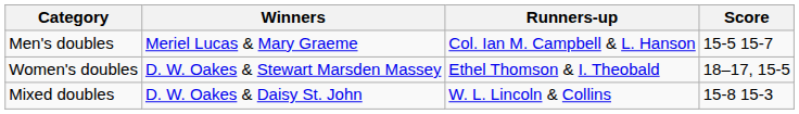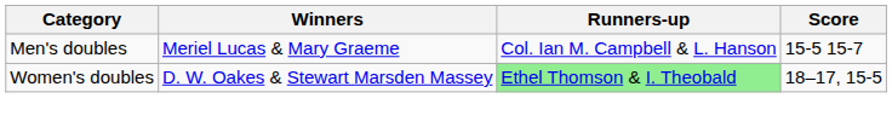 <table class=wikitable style="margin:auto;">
 <tr>
 <th>Category</th>
 <th>Winners</th>
 <th>Runners-up</th>
 <th>Score</th>
 </tr>
 <tr>
 <td>Men's doubles</td>
 <td> <a href='#'>Meriel Lucas</a> & <a href='#'>Mary Graeme</a></td>
 <td> <a href='#'>Col. Ian M. Campbell</a> & <a href='#'>L. Hanson</a></td>
 <td>15-5 15-7</td>
 </tr>
 <tr>
 <td>Women's doubles</td>
 <td> <a href='#'>D. W. Oakes</a> & <a href='#'>Stewart Marsden Massey</a></td>
-<td> <a href='#'>Ethel Thomson</a> & <a href='#'>I. Theobald</a></td>
+<td style="background: lightgreen;"> <a href='#'>Ethel Thomson</a> & <a href='#'>I. Theobald</a></td>
 <td>18–17, 15-5</td>
 </tr>
-<tr>
-<td>Mixed doubles</td>
-<td> <a href='#'>D. W. Oakes</a> & <a href='#'>Daisy St. John</a></td>
-<td> <a href='#'>W. L. Lincoln</a> & <a href='#'>Collins</a></td>
-<td>15-8 15-3</td>
-</tr>
 </table>
